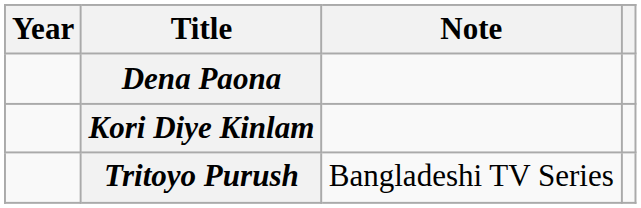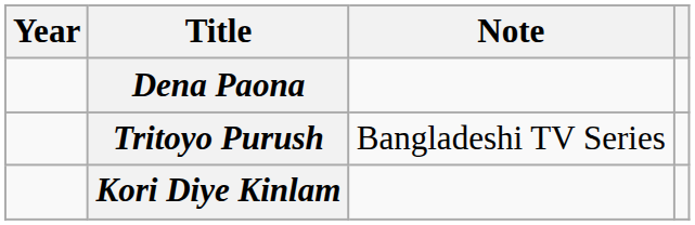 <table class="wikitable">
 <tr>
 <th>Year</th>
 <th>Title</th>
 <th>Note</th>
 <th></th>
 </tr>
 <tr>
 <td></td>
 <th><em>Dena Paona</em></th>
 <td></td>
 <td></td>
 </tr>
 <tr>
 <td></td>
+<th><em>Tritoyo Purush</em></th>
+<td>Bangladeshi TV Series</td>
+<td></td>
+</tr>
+<tr>
+<td></td>
 <th><em>Kori Diye Kinlam</em></th>
 <td></td>
 <td></td>
 </tr>
-<tr>
-<td></td>
-<th><em>Tritoyo Purush</em></th>
-<td>Bangladeshi TV Series</td>
-<td></td>
-</tr>
 </table>
